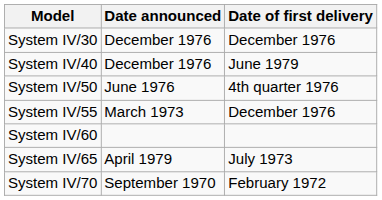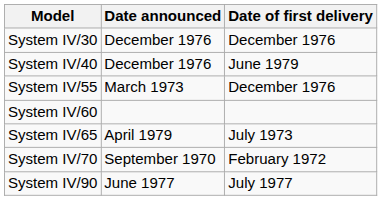 <table class="wikitable">
 <tr>
 <th>Model</th>
 <th>Date announced</th>
 <th>Date of first delivery</th>
 </tr>
 <tr>
 <td>System IV/30</td>
 <td>December 1976</td>
 <td>December 1976</td>
 </tr>
 <tr>
 <td>System IV/40</td>
 <td>December 1976</td>
 <td>June 1979</td>
-</tr>
-<tr>
-<td>System IV/50</td>
-<td>June 1976</td>
-<td>4th quarter 1976</td>
 </tr>
 <tr>
 <td>System IV/55</td>
 <td>March 1973</td>
 <td>December 1976</td>
 </tr>
 <tr>
 <td>System IV/60</td>
 <td></td>
 <td></td>
 </tr>
 <tr>
 <td>System IV/65</td>
 <td>April 1979</td>
 <td>July 1973</td>
 </tr>
 <tr>
 <td>System IV/70</td>
 <td>September 1970</td>
 <td>February 1972</td>
 </tr>
+<tr>
+<td>System IV/90</td>
+<td>June 1977</td>
+<td>July 1977</td>
+</tr>
 </table>
